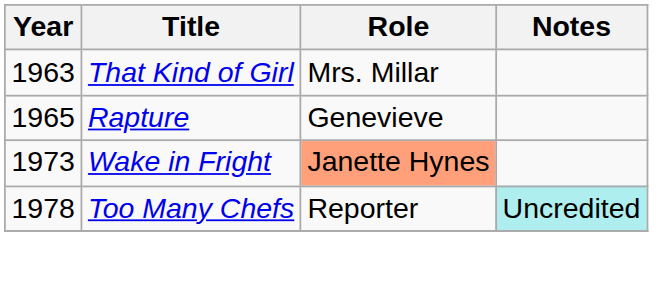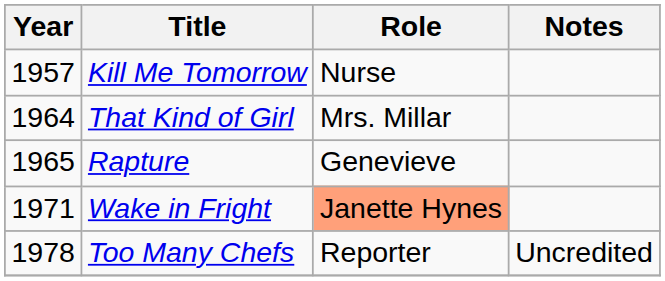 <table class="wikitable sortable">
 <tr>
 <th>Year</th>
 <th>Title</th>
 <th>Role</th>
 <th>Notes</th>
 </tr>
 <tr>
-<td>1963</td>
+<td>1957</td>
+<td><em><a href='#'>Kill Me Tomorrow</a></em></td>
+<td>Nurse</td>
+<td></td>
+</tr>
+<tr>
+<td>1964</td>
 <td><em><a href='#'>That Kind of Girl</a></em></td>
 <td>Mrs. Millar</td>
 <td></td>
 </tr>
 <tr>
 <td>1965</td>
 <td><em><a href='#'>Rapture</a></em></td>
 <td>Genevieve</td>
 <td></td>
 </tr>
 <tr>
-<td>1973</td>
+<td>1971</td>
 <td><em><a href='#'>Wake in Fright</a></em></td>
 <td style="background: lightsalmon;">Janette Hynes</td>
 <td></td>
 </tr>
 <tr>
 <td>1978</td>
 <td><em><a href='#'>Too Many Chefs</a></em></td>
 <td>Reporter</td>
-<td style="background: paleturquoise;">Uncredited</td>
+<td>Uncredited</td>
 </tr>
 <tr>
 </tr>
 </table>
